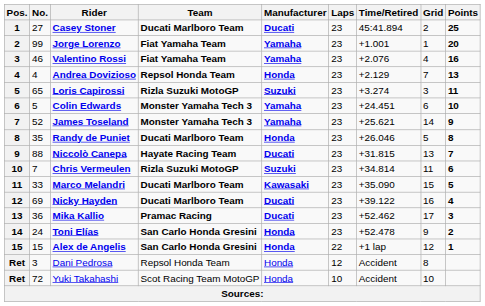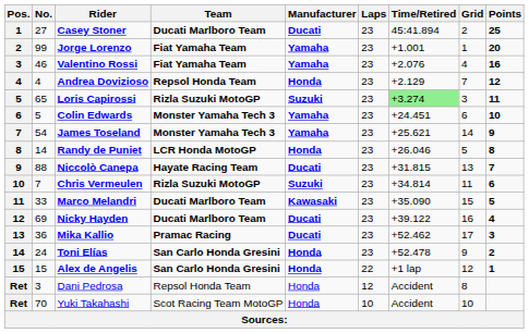 <table class="wikitable" style="font-size: 95%;">
 <tr>
 <th>Pos.</th>
 <th>No.</th>
 <th>Rider</th>
 <th>Team</th>
 <th>Manufacturer</th>
 <th>Laps</th>
 <th>Time/Retired</th>
 <th>Grid</th>
 <th>Points</th>
 </tr>
 <tr>
 <th>1</th>
 <td>27</td>
 <td> <strong><a href='#'>Casey Stoner</a></strong></td>
 <td><strong>Ducati Marlboro Team</strong></td>
 <td><strong><a href='#'>Ducati</a></strong></td>
 <td>23</td>
 <td>45:41.894</td>
 <td>2</td>
 <td><strong>25</strong></td>
 </tr>
 <tr>
 <th>2</th>
 <td>99</td>
 <td> <strong><a href='#'>Jorge Lorenzo</a></strong></td>
 <td><strong>Fiat Yamaha Team</strong></td>
 <td><strong><a href='#'>Yamaha</a></strong></td>
 <td>23</td>
 <td>+1.001</td>
 <td>1</td>
 <td><strong>20</strong></td>
 </tr>
 <tr>
 <th>3</th>
 <td>46</td>
 <td> <strong><a href='#'>Valentino Rossi</a></strong></td>
 <td><strong>Fiat Yamaha Team</strong></td>
 <td><strong><a href='#'>Yamaha</a></strong></td>
 <td>23</td>
 <td>+2.076</td>
 <td>4</td>
 <td><strong>16</strong></td>
 </tr>
 <tr>
 <th>4</th>
 <td>4</td>
 <td> <strong><a href='#'>Andrea Dovizioso</a></strong></td>
 <td><strong>Repsol Honda Team</strong></td>
 <td><strong><a href='#'>Honda</a></strong></td>
 <td>23</td>
 <td>+2.129</td>
 <td>7</td>
-<td><strong>13</strong></td>
+<td><strong>12</strong></td>
 </tr>
 <tr>
 <th>5</th>
 <td>65</td>
 <td> <strong><a href='#'>Loris Capirossi</a></strong></td>
 <td><strong>Rizla Suzuki MotoGP</strong></td>
 <td><strong><a href='#'>Suzuki</a></strong></td>
 <td>23</td>
-<td>+3.274</td>
+<td style="background: lightgreen;">+3.274</td>
 <td>3</td>
 <td><strong>11</strong></td>
 </tr>
 <tr>
 <th>6</th>
 <td>5</td>
 <td> <strong><a href='#'>Colin Edwards</a></strong></td>
 <td><strong>Monster Yamaha Tech 3</strong></td>
 <td><strong><a href='#'>Yamaha</a></strong></td>
 <td>23</td>
 <td>+24.451</td>
 <td>6</td>
 <td><strong>10</strong></td>
 </tr>
 <tr>
 <th>7</th>
-<td>52</td>
+<td>54</td>
 <td> <strong><a href='#'>James Toseland</a></strong></td>
 <td><strong>Monster Yamaha Tech 3</strong></td>
 <td><strong><a href='#'>Yamaha</a></strong></td>
 <td>23</td>
 <td>+25.621</td>
 <td>14</td>
 <td><strong>9</strong></td>
 </tr>
 <tr>
 <th>8</th>
-<td>35</td>
+<td>14</td>
 <td> <strong><a href='#'>Randy de Puniet</a></strong></td>
-<td><strong>Ducati Marlboro Team</strong></td>
+<td><strong>LCR Honda MotoGP</strong></td>
 <td><strong><a href='#'>Honda</a></strong></td>
 <td>23</td>
 <td>+26.046</td>
 <td>5</td>
 <td><strong>8</strong></td>
 </tr>
 <tr>
 <th>9</th>
 <td>88</td>
 <td> <strong><a href='#'>Niccolò Canepa</a></strong></td>
 <td><strong>Hayate Racing Team</strong></td>
 <td><strong><a href='#'>Ducati</a></strong></td>
 <td>23</td>
 <td>+31.815</td>
 <td>13</td>
 <td><strong>7</strong></td>
 </tr>
 <tr>
 <th>10</th>
 <td>7</td>
 <td> <strong><a href='#'>Chris Vermeulen</a></strong></td>
 <td><strong>Rizla Suzuki MotoGP</strong></td>
 <td><strong><a href='#'>Suzuki</a></strong></td>
 <td>23</td>
 <td>+34.814</td>
 <td>11</td>
 <td><strong>6</strong></td>
 </tr>
 <tr>
 <th>11</th>
 <td>33</td>
 <td> <strong><a href='#'>Marco Melandri</a></strong></td>
 <td><strong>Ducati Marlboro Team</strong></td>
 <td><strong><a href='#'>Kawasaki</a></strong></td>
 <td>23</td>
 <td>+35.090</td>
 <td>15</td>
 <td><strong>5</strong></td>
 </tr>
 <tr>
 <th>12</th>
 <td>69</td>
 <td> <strong><a href='#'>Nicky Hayden</a></strong></td>
 <td><strong>Ducati Marlboro Team</strong></td>
 <td><strong><a href='#'>Ducati</a></strong></td>
 <td>23</td>
 <td>+39.122</td>
 <td>16</td>
 <td><strong>4</strong></td>
 </tr>
 <tr>
 <th>13</th>
 <td>36</td>
 <td> <strong><a href='#'>Mika Kallio</a></strong></td>
 <td><strong>Pramac Racing</strong></td>
 <td><strong><a href='#'>Ducati</a></strong></td>
 <td>23</td>
 <td>+52.462</td>
 <td>17</td>
 <td><strong>3</strong></td>
 </tr>
 <tr>
 <th>14</th>
 <td>24</td>
 <td> <strong><a href='#'>Toni Elías</a></strong></td>
 <td><strong>San Carlo Honda Gresini</strong></td>
 <td><strong><a href='#'>Honda</a></strong></td>
 <td>23</td>
 <td>+52.478</td>
 <td>9</td>
 <td><strong>2</strong></td>
 </tr>
 <tr>
 <th>15</th>
 <td>15</td>
 <td> <strong><a href='#'>Alex de Angelis</a></strong></td>
 <td><strong>San Carlo Honda Gresini</strong></td>
 <td><strong><a href='#'>Honda</a></strong></td>
 <td>22</td>
 <td>+1 lap</td>
 <td>12</td>
 <td><strong>1</strong></td>
 </tr>
 <tr>
 <th>Ret</th>
 <td>3</td>
 <td> <a href='#'>Dani Pedrosa</a></td>
 <td>Repsol Honda Team</td>
 <td><a href='#'>Honda</a></td>
 <td>12</td>
 <td>Accident</td>
 <td>8</td>
 <td></td>
 </tr>
 <tr>
 <th>Ret</th>
-<td>72</td>
+<td>70</td>
 <td> <a href='#'>Yuki Takahashi</a></td>
 <td>Scot Racing Team MotoGP</td>
 <td><a href='#'>Honda</a></td>
 <td>10</td>
 <td>Accident</td>
 <td>10</td>
 <td></td>
 </tr>
 <tr>
 <th colspan=9>Sources: </th>
 </tr>
 </table>
